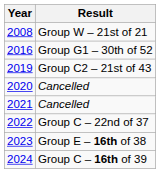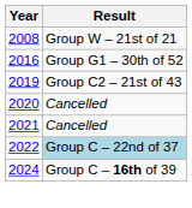 <table class="wikitable">
 <tr>
 <th>Year</th>
 <th>Result</th>
 </tr>
 <tr>
 <td> <a href='#'>2008</a></td>
 <td>Group W – 21st of 21</td>
 </tr>
 <tr>
 <td> <a href='#'>2016</a></td>
 <td>Group G1 – 30th of 52</td>
 </tr>
 <tr>
 <td> <a href='#'>2019</a></td>
 <td>Group C2 – 21st of 43</td>
 </tr>
 <tr>
 <td> <a href='#'>2020</a></td>
 <td><em>Cancelled</em></td>
 </tr>
 <tr>
 <td> <a href='#'>2021</a></td>
 <td><em>Cancelled</em></td>
 </tr>
 <tr>
 <td> <a href='#'>2022</a></td>
-<td>Group C – 22nd of 37</td>
-</tr>
-<tr>
-<td> <a href='#'>2023</a></td>
-<td>Group E – <strong>16th</strong> of 38</td>
+<td style="background: lightblue;">Group C – 22nd of 37</td>
 </tr>
 <tr>
 <td> <a href='#'>2024</a></td>
 <td>Group C – <strong>16th</strong> of 39</td>
 </tr>
 </table>
